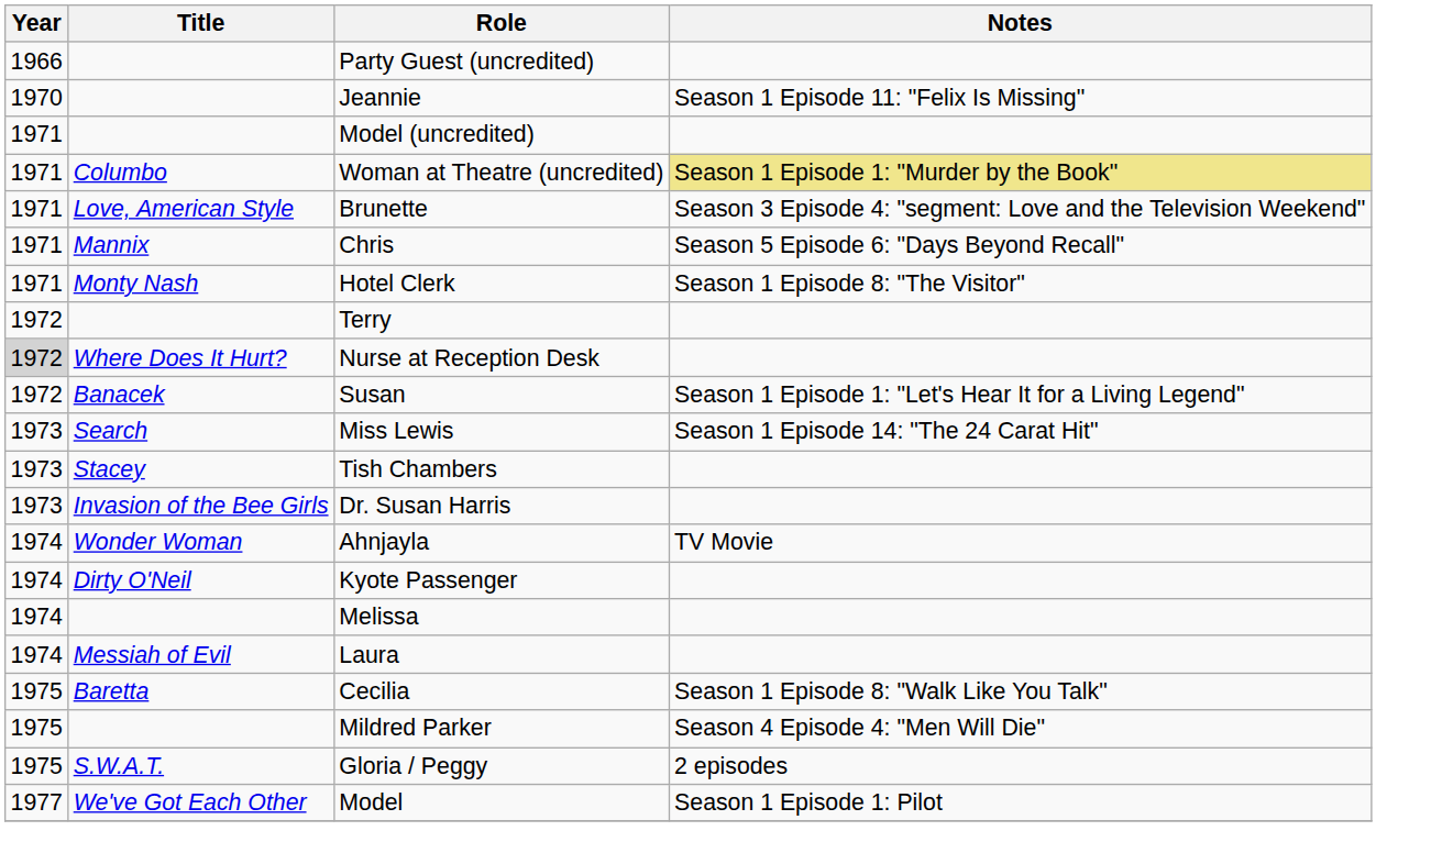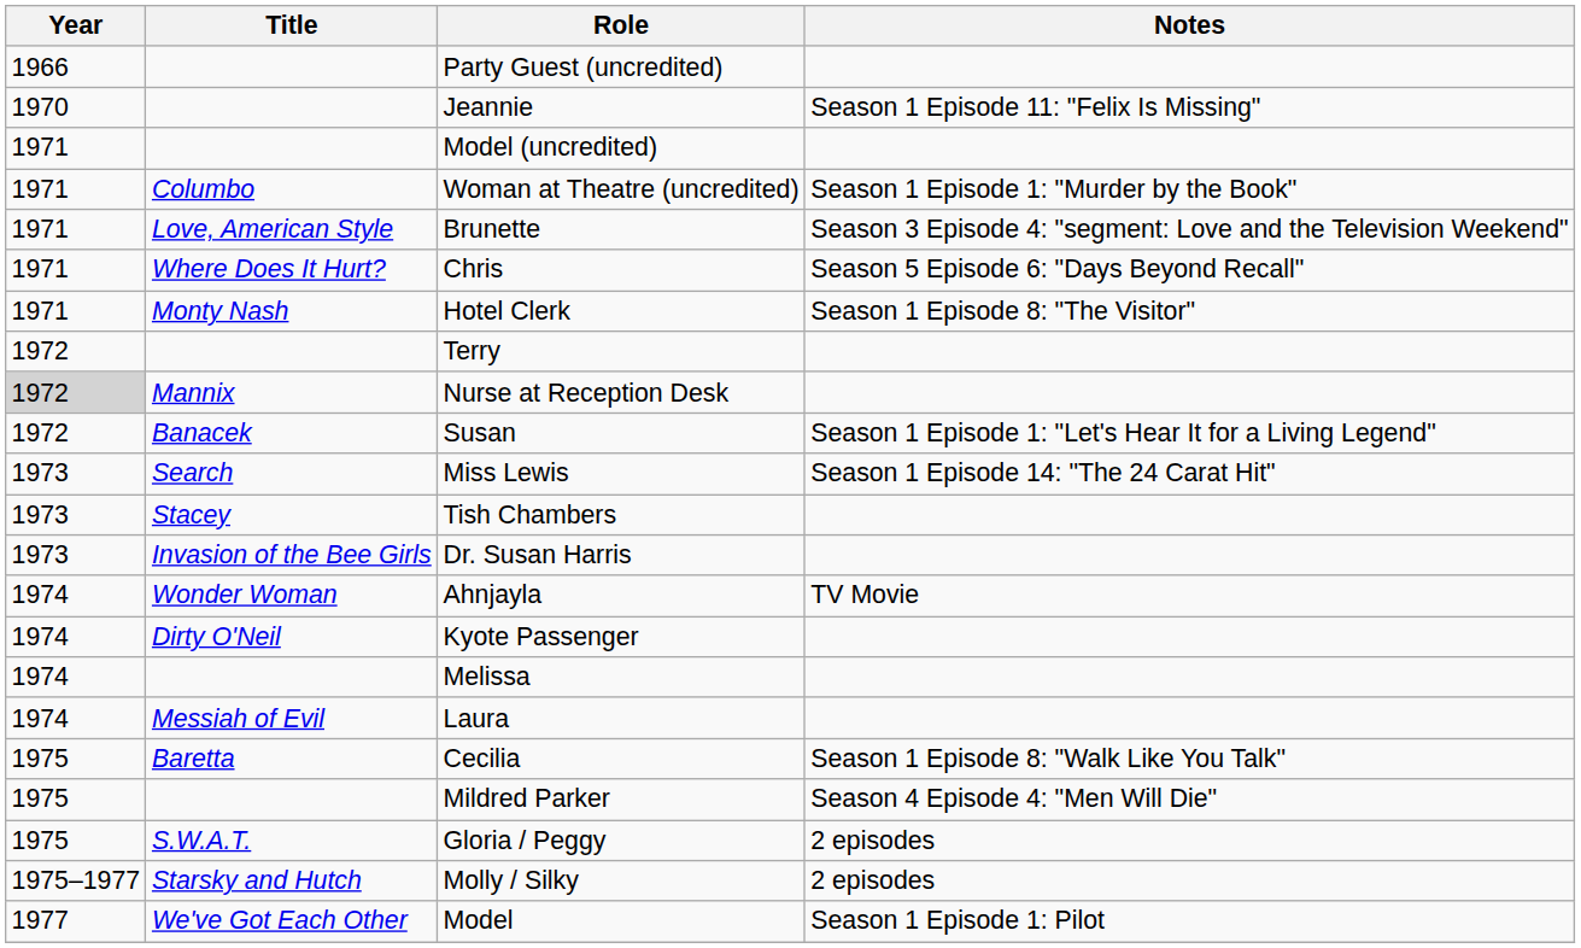 <table class="wikitable sortable">
 <tr>
 <th>Year</th>
 <th>Title</th>
 <th>Role</th>
 <th class="unsortable">Notes</th>
 </tr>
 <tr>
 <td>1966</td>
 <td><em></em></td>
 <td>Party Guest (uncredited)</td>
 <td></td>
 </tr>
 <tr>
 <td>1970</td>
 <td><em></em></td>
 <td>Jeannie</td>
 <td>Season 1 Episode 11: "Felix Is Missing"</td>
 </tr>
 <tr>
 <td>1971</td>
 <td><em></em></td>
 <td>Model (uncredited)</td>
 <td></td>
 </tr>
 <tr>
 <td>1971</td>
 <td><em><a href='#'>Columbo</a></em></td>
 <td>Woman at Theatre (uncredited)</td>
-<td style="background: khaki;">Season 1 Episode 1: "Murder by the Book"</td>
+<td>Season 1 Episode 1: "Murder by the Book"</td>
 </tr>
 <tr>
 <td>1971</td>
 <td><em><a href='#'>Love, American Style</a></em></td>
 <td>Brunette</td>
 <td>Season 3 Episode 4: "segment: Love and the Television Weekend"</td>
 </tr>
 <tr>
 <td>1971</td>
-<td><em><a href='#'>Mannix</a></em></td>
+<td><em><a href='#'>Where Does It Hurt?</a></em></td>
 <td>Chris</td>
 <td>Season 5 Episode 6: "Days Beyond Recall"</td>
 </tr>
 <tr>
 <td>1971</td>
 <td><em><a href='#'>Monty Nash</a></em></td>
 <td>Hotel Clerk</td>
 <td>Season 1 Episode 8: "The Visitor"</td>
 </tr>
 <tr>
 <td>1972</td>
 <td><em></em></td>
 <td>Terry</td>
 <td></td>
 </tr>
 <tr>
 <td style="background: lightgrey;">1972</td>
-<td><em><a href='#'>Where Does It Hurt?</a></em></td>
+<td><em><a href='#'>Mannix</a></em></td>
 <td>Nurse at Reception Desk</td>
 <td></td>
 </tr>
 <tr>
 <td>1972</td>
 <td><em><a href='#'>Banacek</a></em></td>
 <td>Susan</td>
 <td>Season 1 Episode 1: "Let's Hear It for a Living Legend"</td>
 </tr>
 <tr>
 <td>1973</td>
 <td><em><a href='#'>Search</a></em></td>
 <td>Miss Lewis</td>
 <td>Season 1 Episode 14: "The 24 Carat Hit"</td>
 </tr>
 <tr>
 <td>1973</td>
 <td><em><a href='#'>Stacey</a></em></td>
 <td>Tish Chambers</td>
 <td></td>
 </tr>
 <tr>
 <td>1973</td>
 <td><em><a href='#'>Invasion of the Bee Girls</a></em></td>
 <td>Dr. Susan Harris</td>
 <td></td>
 </tr>
 <tr>
 <td>1974</td>
 <td><em><a href='#'>Wonder Woman</a></em></td>
 <td>Ahnjayla</td>
 <td>TV Movie</td>
 </tr>
 <tr>
 <td>1974</td>
 <td><em><a href='#'>Dirty O'Neil</a></em></td>
 <td>Kyote Passenger</td>
 <td></td>
 </tr>
 <tr>
 <td>1974</td>
 <td><em></em></td>
 <td>Melissa</td>
 <td></td>
 </tr>
 <tr>
 <td>1974</td>
 <td><em><a href='#'>Messiah of Evil</a></em></td>
 <td>Laura</td>
 <td></td>
 </tr>
 <tr>
 <td>1975</td>
 <td><em><a href='#'>Baretta</a></em></td>
 <td>Cecilia</td>
 <td>Season 1 Episode 8: "Walk Like You Talk"</td>
 </tr>
 <tr>
 <td>1975</td>
 <td><em></em></td>
 <td>Mildred Parker</td>
 <td>Season 4 Episode 4: "Men Will Die"</td>
 </tr>
 <tr>
 <td>1975</td>
 <td><em><a href='#'>S.W.A.T.</a></em></td>
 <td>Gloria / Peggy</td>
 <td>2 episodes</td>
 </tr>
 <tr>
+<td>1975–1977</td>
+<td><em><a href='#'>Starsky and Hutch</a></em></td>
+<td>Molly / Silky</td>
+<td>2 episodes</td>
+</tr>
+<tr>
 <td>1977</td>
 <td><em><a href='#'>We've Got Each Other</a></em></td>
 <td>Model</td>
 <td>Season 1 Episode 1: Pilot</td>
 </tr>
 <tr>
 </tr>
 </table>
